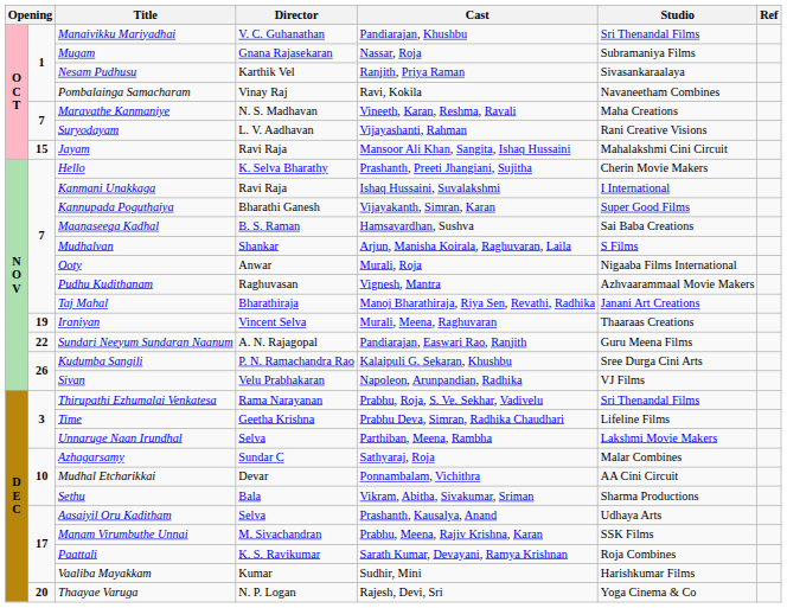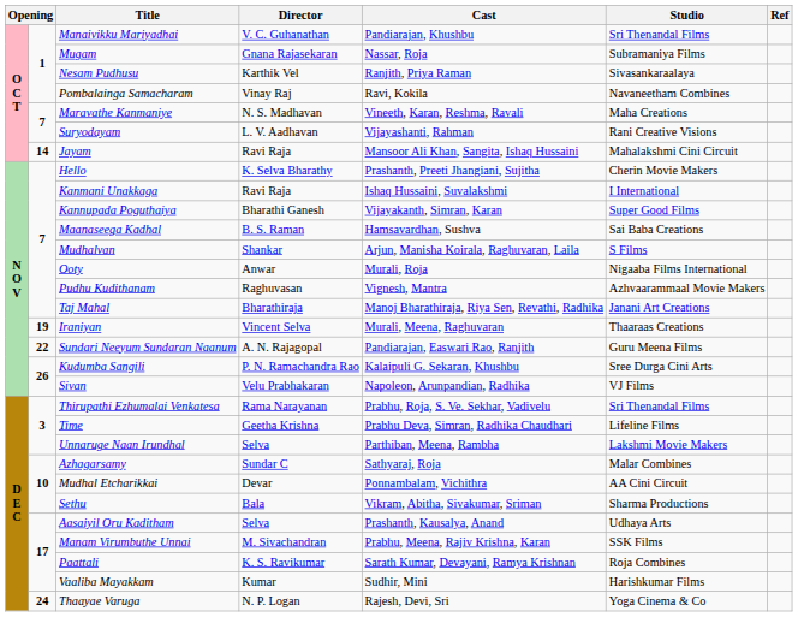 <table class="wikitable">
 <tr>
 <th colspan="2">Opening</th>
 <th>Title</th>
 <th>Director</th>
 <th>Cast</th>
 <th>Studio</th>
 <th>Ref</th>
 </tr>
 <tr --   October!="???">
 <td rowspan="7" valign="center" align="center" style="background:#FFB7C5;"><strong>O<br>C<br>T</strong></td>
 <td rowspan="4" align="center"><strong>1</strong></td>
 <td><em><a href='#'>Manaivikku Mariyadhai</a></em></td>
 <td><a href='#'>V. C. Guhanathan</a></td>
 <td><a href='#'>Pandiarajan</a>, <a href='#'>Khushbu</a></td>
 <td><a href='#'>Sri Thenandal Films</a></td>
 <td></td>
 </tr>
 <tr -->
 <td><em><a href='#'>Mugam</a></em></td>
 <td><a href='#'>Gnana Rajasekaran</a></td>
 <td><a href='#'>Nassar</a>, <a href='#'>Roja</a></td>
 <td>Subramaniya Films</td>
 <td></td>
 </tr>
 <tr -->
 <td><em><a href='#'>Nesam Pudhusu</a></em></td>
 <td>Karthik Vel</td>
 <td><a href='#'>Ranjith</a>, <a href='#'>Priya Raman</a></td>
 <td>Sivasankaraalaya</td>
 <td></td>
 </tr>
 <tr -->
 <td><em>Pombalainga Samacharam</em></td>
 <td>Vinay Raj</td>
 <td>Ravi, Kokila</td>
 <td>Navaneetham Combines</td>
 <td></td>
 </tr>
 <tr -->
 <td rowspan="2" align="center"><strong>7</strong></td>
 <td><em><a href='#'>Maravathe Kanmaniye</a></em></td>
 <td>N. S. Madhavan</td>
 <td><a href='#'>Vineeth</a>, <a href='#'>Karan</a>, <a href='#'>Reshma</a>, <a href='#'>Ravali</a></td>
 <td>Maha Creations</td>
 <td></td>
 </tr>
 <tr -->
 <td><em><a href='#'>Suryodayam</a></em></td>
 <td>L. V. Aadhavan</td>
 <td><a href='#'>Vijayashanti</a>, <a href='#'>Rahman</a></td>
 <td>Rani Creative Visions</td>
 <td></td>
 </tr>
 <tr -->
-<td rowspan="1" align="center"><strong>15</strong></td>
+<td rowspan="1" align="center"><strong>14</strong></td>
 <td><em><a href='#'>Jayam</a></em></td>
 <td>Ravi Raja</td>
 <td><a href='#'>Mansoor Ali Khan</a>, <a href='#'>Sangita</a>, <a href='#'>Ishaq Hussaini</a></td>
 <td>Mahalakshmi Cini Circuit</td>
 <td></td>
 </tr>
 <tr --   November!="???">
 <td rowspan="12" valign="center" align="center" style="background:#ACE1AF;"><strong>N<br>O<br>V</strong></td>
 <td rowspan="8" align="center"><strong>7</strong></td>
 <td><em><a href='#'>Hello</a></em></td>
 <td><a href='#'>K. Selva Bharathy</a></td>
 <td><a href='#'>Prashanth</a>, <a href='#'>Preeti Jhangiani</a>, <a href='#'>Sujitha</a></td>
 <td>Cherin Movie Makers</td>
 <td></td>
 </tr>
 <tr -->
 <td><em><a href='#'>Kanmani Unakkaga</a></em></td>
 <td>Ravi Raja</td>
 <td><a href='#'>Ishaq Hussaini</a>, <a href='#'>Suvalakshmi</a></td>
 <td><a href='#'>I International</a></td>
 <td></td>
 </tr>
 <tr -->
 <td><em><a href='#'>Kannupada Poguthaiya</a></em></td>
 <td>Bharathi Ganesh</td>
 <td><a href='#'>Vijayakanth</a>, <a href='#'>Simran</a>, <a href='#'>Karan</a></td>
 <td><a href='#'>Super Good Films</a></td>
 <td></td>
 </tr>
 <tr -->
 <td><em><a href='#'>Maanaseega Kadhal</a></em></td>
 <td><a href='#'>B. S. Raman</a></td>
 <td><a href='#'>Hamsavardhan</a>, Sushva</td>
 <td>Sai Baba Creations</td>
 <td></td>
 </tr>
 <tr -->
 <td><em><a href='#'>Mudhalvan</a></em></td>
 <td><a href='#'>Shankar</a></td>
 <td><a href='#'>Arjun</a>, <a href='#'>Manisha Koirala</a>, <a href='#'>Raghuvaran</a>, <a href='#'>Laila</a></td>
 <td><a href='#'>S Films</a></td>
 <td></td>
 </tr>
 <tr -->
 <td><em><a href='#'>Ooty</a></em></td>
 <td>Anwar</td>
 <td><a href='#'>Murali</a>, <a href='#'>Roja</a></td>
 <td>Nigaaba Films International</td>
 <td></td>
 </tr>
 <tr -->
 <td><em><a href='#'>Pudhu Kudithanam</a></em></td>
 <td>Raghuvasan</td>
 <td><a href='#'>Vignesh</a>, <a href='#'>Mantra</a></td>
 <td>Azhvaarammaal Movie Makers</td>
 <td></td>
 </tr>
 <tr -->
 <td><em><a href='#'>Taj Mahal</a></em></td>
 <td><a href='#'>Bharathiraja</a></td>
 <td><a href='#'>Manoj Bharathiraja</a>, <a href='#'>Riya Sen</a>, <a href='#'>Revathi</a>, <a href='#'>Radhika</a></td>
 <td><a href='#'>Janani Art Creations</a></td>
 <td></td>
 </tr>
 <tr -->
 <td rowspan="1" align="center"><strong>19</strong></td>
 <td><em><a href='#'>Iraniyan</a></em></td>
 <td><a href='#'>Vincent Selva</a></td>
 <td><a href='#'>Murali</a>, <a href='#'>Meena</a>, <a href='#'>Raghuvaran</a></td>
 <td>Thaaraas Creations</td>
 <td></td>
 </tr>
 <tr -->
 <td rowspan="1" align="center"><strong>22</strong></td>
 <td><em><a href='#'>Sundari Neeyum Sundaran Naanum</a></em></td>
 <td>A. N. Rajagopal</td>
 <td><a href='#'>Pandiarajan</a>, <a href='#'>Easwari Rao</a>, <a href='#'>Ranjith</a></td>
 <td>Guru Meena Films</td>
 <td></td>
 </tr>
 <tr -->
 <td rowspan="2" align="center"><strong>26</strong></td>
 <td><em><a href='#'>Kudumba Sangili</a></em></td>
 <td><a href='#'>P. N. Ramachandra Rao</a></td>
 <td><a href='#'>Kalaipuli G. Sekaran</a>, <a href='#'>Khushbu</a></td>
 <td>Sree Durga Cini Arts</td>
 <td></td>
 </tr>
 <tr -->
 <td><em><a href='#'>Sivan</a></em></td>
 <td><a href='#'>Velu Prabhakaran</a></td>
 <td><a href='#'>Napoleon</a>, <a href='#'>Arunpandian</a>, <a href='#'>Radhika</a></td>
 <td>VJ Films</td>
 <td></td>
 </tr>
 <tr --   December!="???">
 <td rowspan="11" valign="center" align="center" style="background:#B8860B;"><strong>D<br>E<br>C</strong></td>
 <td rowspan="3" align="center"><strong>3</strong></td>
 <td><em><a href='#'>Thirupathi Ezhumalai Venkatesa</a></em></td>
 <td><a href='#'>Rama Narayanan</a></td>
 <td><a href='#'>Prabhu</a>, <a href='#'>Roja</a>, <a href='#'>S. Ve. Sekhar</a>, <a href='#'>Vadivelu</a></td>
 <td><a href='#'>Sri Thenandal Films</a></td>
 <td></td>
 </tr>
 <tr -->
 <td><em><a href='#'>Time</a></em></td>
 <td><a href='#'>Geetha Krishna</a></td>
 <td><a href='#'>Prabhu Deva</a>, <a href='#'>Simran</a>, <a href='#'>Radhika Chaudhari</a></td>
 <td>Lifeline Films</td>
 <td></td>
 </tr>
 <tr -->
 <td><em><a href='#'>Unnaruge Naan Irundhal</a></em></td>
 <td><a href='#'>Selva</a></td>
 <td><a href='#'>Parthiban</a>, <a href='#'>Meena</a>, <a href='#'>Rambha</a></td>
 <td><a href='#'>Lakshmi Movie Makers</a></td>
 <td></td>
 </tr>
 <tr -->
 <td rowspan="3" align="center"><strong>10</strong></td>
 <td><em><a href='#'>Azhagarsamy</a></em></td>
 <td><a href='#'>Sundar C</a></td>
 <td><a href='#'>Sathyaraj</a>, <a href='#'>Roja</a></td>
 <td>Malar Combines</td>
 <td></td>
 </tr>
 <tr -->
 <td><em>Mudhal Etcharikkai</em></td>
 <td>Devar</td>
 <td><a href='#'>Ponnambalam</a>, <a href='#'>Vichithra</a></td>
 <td>AA Cini Circuit</td>
 <td></td>
 </tr>
 <tr -->
 <td><em><a href='#'>Sethu</a></em></td>
 <td><a href='#'>Bala</a></td>
 <td><a href='#'>Vikram</a>, <a href='#'>Abitha</a>, <a href='#'>Sivakumar</a>, <a href='#'>Sriman</a></td>
 <td>Sharma Productions</td>
 <td></td>
 </tr>
 <tr -->
 <td rowspan="4" align="center"><strong>17</strong></td>
 <td><em><a href='#'>Aasaiyil Oru Kaditham</a></em></td>
 <td><a href='#'>Selva</a></td>
 <td><a href='#'>Prashanth</a>, <a href='#'>Kausalya</a>, <a href='#'>Anand</a></td>
 <td>Udhaya Arts</td>
 <td></td>
 </tr>
 <tr -->
 <td><em><a href='#'>Manam Virumbuthe Unnai</a></em></td>
 <td><a href='#'>M. Sivachandran</a></td>
 <td><a href='#'>Prabhu</a>, <a href='#'>Meena</a>, <a href='#'>Rajiv Krishna</a>, <a href='#'>Karan</a></td>
 <td>SSK Films</td>
 <td></td>
 </tr>
 <tr ->
 <td><em><a href='#'>Paattali</a></em></td>
 <td><a href='#'>K. S. Ravikumar</a></td>
 <td><a href='#'>Sarath Kumar</a>, <a href='#'>Devayani</a>, <a href='#'>Ramya Krishnan</a></td>
 <td>Roja Combines</td>
 <td></td>
 </tr>
 <tr -->
 <td><em>Vaaliba Mayakkam</em></td>
 <td>Kumar</td>
 <td>Sudhir, Mini</td>
 <td>Harishkumar Films</td>
 <td></td>
 </tr>
 <tr -->
-<td rowspan="1" align="center"><strong>20</strong></td>
+<td rowspan="1" align="center"><strong>24</strong></td>
 <td><em>Thaayae Varuga</em></td>
 <td>N. P. Logan</td>
 <td>Rajesh, Devi, Sri</td>
 <td>Yoga Cinema & Co</td>
 <td></td>
 </tr>
 </table>
